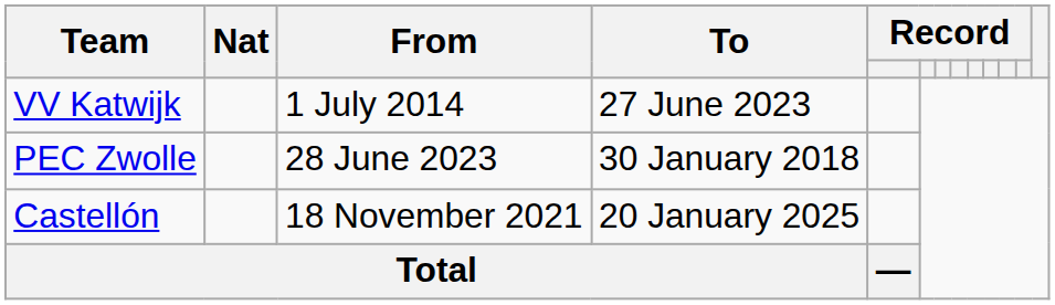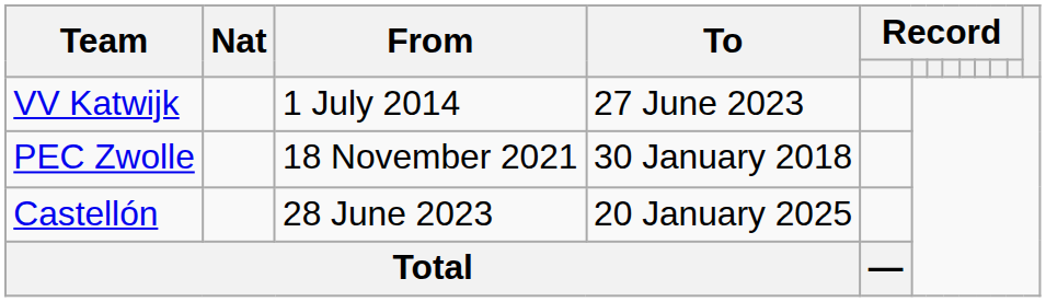 <table class="wikitable" style="text-align: center">
 <tr>
 <th rowspan="2">Team</th>
 <th rowspan="2">Nat</th>
 <th rowspan="2">From</th>
 <th rowspan="2">To</th>
 <th colspan="8">Record</th>
 <th rowspan=2></th>
 </tr>
 <tr>
 <th></th>
 <th></th>
 <th></th>
 <th></th>
 <th></th>
 <th></th>
 <th></th>
 <th></th>
 </tr>
 <tr>
 <td align=left><a href='#'>VV Katwijk</a></td>
 <td></td>
 <td align=left>1 July 2014</td>
 <td align=left>27 June 2023<br></td>
 <td></td>
 </tr>
 <tr>
 <td align=left><a href='#'>PEC Zwolle</a></td>
 <td></td>
-<td align=left>28 June 2023</td>
+<td align=left>18 November 2021</td>
 <td align=left>30 January 2018<br></td>
 <td></td>
 </tr>
 <tr>
 <td align=left><a href='#'>Castellón</a></td>
 <td></td>
-<td align=left>18 November 2021</td>
+<td align=left>28 June 2023</td>
 <td align=left>20 January 2025<br></td>
 <td></td>
 </tr>
 <tr>
 <th colspan="4">Total<br></th>
 <th>—</th>
 </tr>
 </table>
